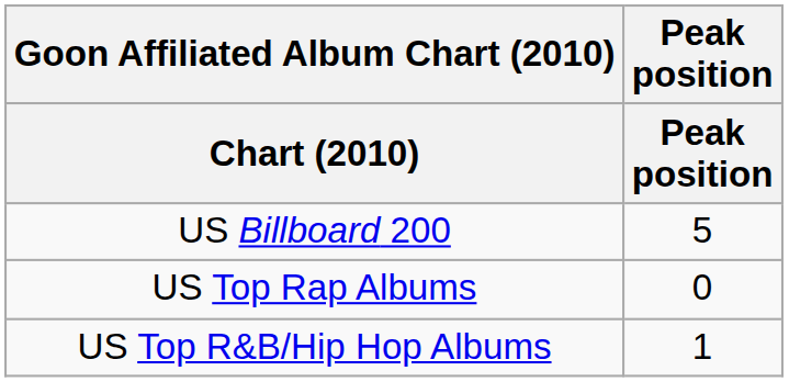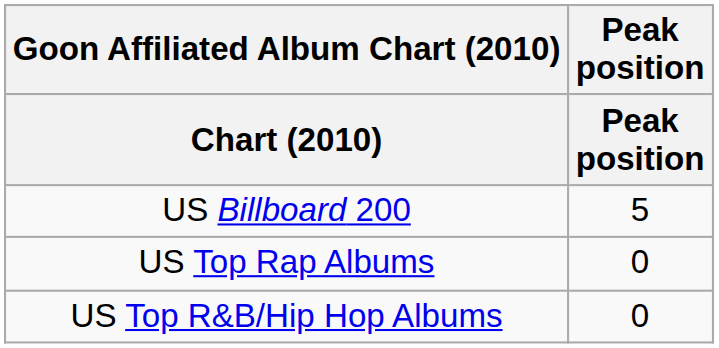 <table class="wikitable sortable plainrowheaders" style="text-align:center">
 <tr>
 <th scope="col">Goon Affiliated Album Chart (2010)</th>
 <th scope="col">Peak<br>position</th>
 </tr>
 <tr>
 <th>Chart (2010)</th>
 <th>Peak<br>position</th>
 </tr>
 <tr>
 <td>US <a href='#'><em>Billboard</em> 200</a></td>
 <td align=center>5</td>
 </tr>
 <tr>
 <td>US <a href='#'>Top Rap Albums</a></td>
 <td align=center>0</td>
 </tr>
 <tr>
 <td>US <a href='#'>Top R&B/Hip Hop Albums</a></td>
-<td align=center>1</td>
+<td align=center>0</td>
 </tr>
 </table>
